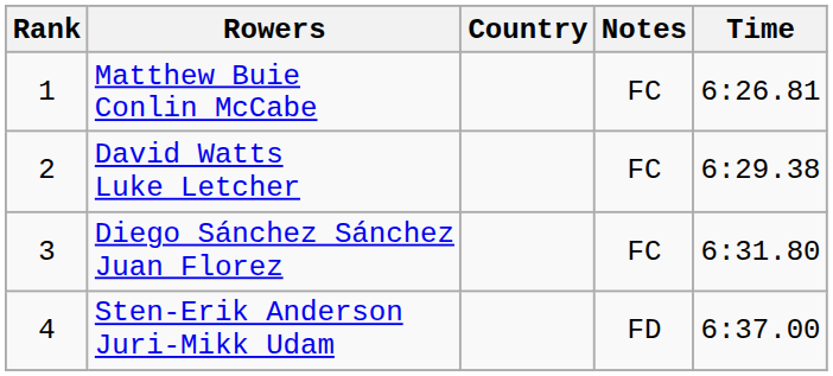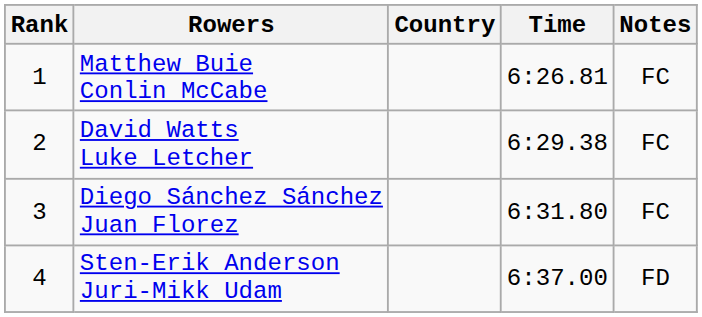 <table class="wikitable" style="text-align:center">
 <tr>
 <th>Rank</th>
 <th>Rowers</th>
 <th>Country</th>
+<th>Time</th>
 <th>Notes</th>
-<th>Time</th>
 </tr>
 <tr>
 <td>1</td>
 <td align="left"><a href='#'>Matthew Buie</a><br><a href='#'>Conlin McCabe</a></td>
 <td align="left"></td>
+<td>6:26.81</td>
 <td>FC</td>
-<td>6:26.81</td>
 </tr>
 <tr>
 <td>2</td>
 <td align="left"><a href='#'>David Watts</a><br><a href='#'>Luke Letcher</a></td>
 <td align="left"></td>
+<td>6:29.38</td>
 <td>FC</td>
-<td>6:29.38</td>
 </tr>
 <tr>
 <td>3</td>
 <td align="left"><a href='#'>Diego Sánchez Sánchez</a><br><a href='#'>Juan Florez</a></td>
 <td align="left"></td>
+<td>6:31.80</td>
 <td>FC</td>
-<td>6:31.80</td>
 </tr>
 <tr>
 <td>4</td>
 <td align="left"><a href='#'>Sten-Erik Anderson</a><br><a href='#'>Juri-Mikk Udam</a></td>
 <td align="left"></td>
+<td>6:37.00</td>
 <td>FD</td>
-<td>6:37.00</td>
 </tr>
 </table>
